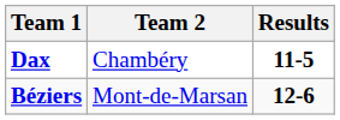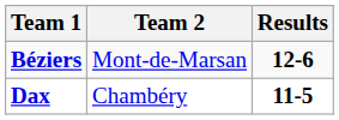 <table class="wikitable">
 <tr>
 <th>Team 1</th>
 <th>Team 2</th>
 <th>Results</th>
 </tr>
+<tr>
+<td><strong><a href='#'>Béziers</a></strong></td>
+<td><a href='#'>Mont-de-Marsan</a></td>
+<td align="center"><strong>12-6</strong></td>
+</tr>
 <tr bgcolor="white">
 <td><strong><a href='#'>Dax</a></strong></td>
 <td><a href='#'>Chambéry</a></td>
 <td align="center"><strong>11-5</strong></td>
 </tr>
-<tr>
-<td><strong><a href='#'>Béziers</a></strong></td>
-<td><a href='#'>Mont-de-Marsan</a></td>
-<td align="center"><strong>12-6</strong></td>
-</tr>
 </table>
